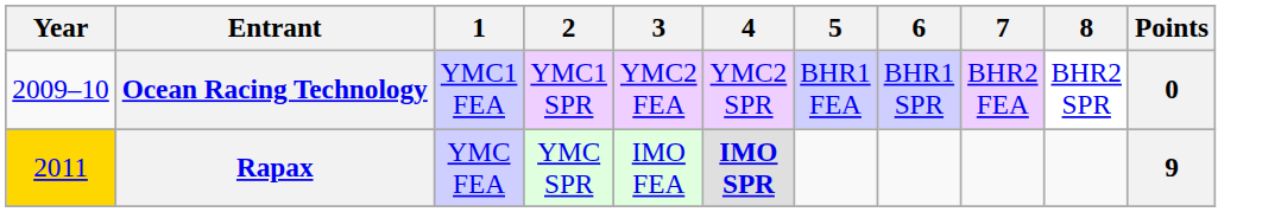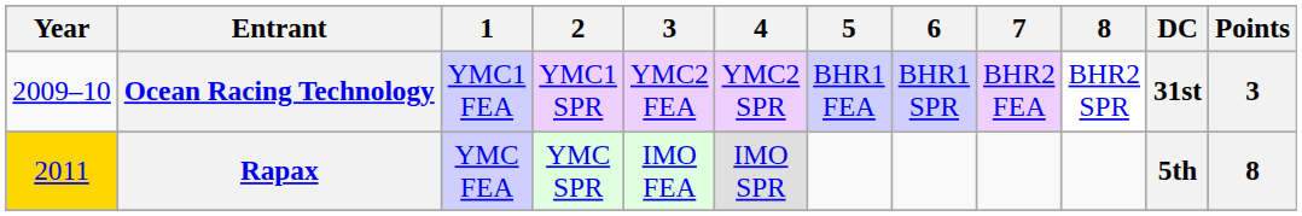 <table class="wikitable" style="text-align:center; font-size:85%">
 <tr>
 <th>Year</th>
 <th>Entrant</th>
 <th>1</th>
 <th>2</th>
 <th>3</th>
 <th>4</th>
 <th>5</th>
 <th>6</th>
 <th>7</th>
 <th>8</th>
+<th>DC</th>
 <th>Points</th>
 </tr>
 <tr>
 <td nowrap><a href='#'>2009–10</a></td>
 <th nowrap><a href='#'>Ocean Racing Technology</a></th>
 <td style="background:#CFCFFF;"><a href='#'>YMC1<br>FEA</a><br></td>
 <td style="background:#EFCFFF;"><a href='#'>YMC1<br>SPR</a><br></td>
 <td style="background:#EFCFFF;"><a href='#'>YMC2<br>FEA</a><br></td>
 <td style="background:#EFCFFF;"><a href='#'>YMC2<br>SPR</a><br></td>
 <td style="background:#CFCFFF;"><a href='#'>BHR1<br>FEA</a><br></td>
 <td style="background:#CFCFFF;"><a href='#'>BHR1<br>SPR</a><br></td>
 <td style="background:#EFCFFF;"><a href='#'>BHR2<br>FEA</a><br></td>
 <td style="background:#FFFFFF;"><a href='#'>BHR2<br>SPR</a><br></td>
-<th>0</th>
+<th>31st</th>
+<th>3</th>
 </tr>
 <tr>
 <td style="background: gold;"><a href='#'>2011</a></td>
 <th nowrap><a href='#'>Rapax</a></th>
 <td style="background:#CFCFFF;"><a href='#'>YMC<br>FEA</a><br></td>
 <td style="background:#DFFFDF;"><a href='#'>YMC<br>SPR</a><br></td>
 <td style="background:#DFFFDF;"><a href='#'>IMO<br>FEA</a><br></td>
-<td style="background:#DFDFDF;"><strong><a href='#'>IMO<br>SPR</a><br></strong></td>
+<td style="background:#DFDFDF;"><a href='#'>IMO<br>SPR</a><br></td>
 <td></td>
 <td></td>
 <td></td>
 <td></td>
-<th>9</th>
+<th>5th</th>
+<th>8</th>
 </tr>
 </table>
